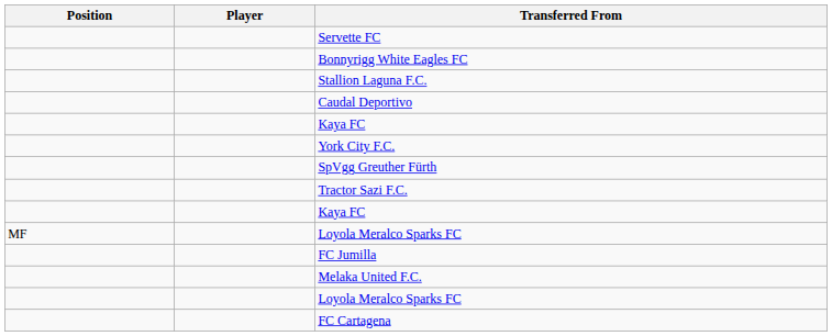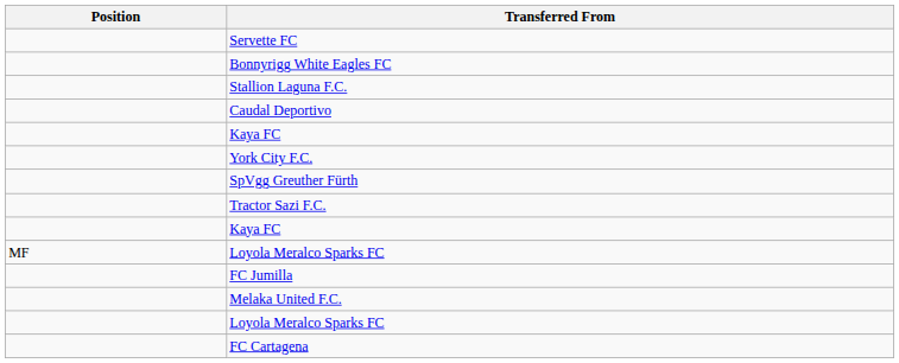 <table class="wikitable sortable" style="width:75%; text-align:center; font-size:95%; text-align:left;">
 <tr>
 <th><strong>Position</strong></th>
-<th><strong>Player</strong></th>
 <th><strong>Transferred From</strong></th>
 </tr>
 <tr>
-<td></td>
 <td></td>
 <td> <a href='#'>Servette FC</a></td>
 </tr>
 <tr>
 <td></td>
-<td></td>
 <td> <a href='#'>Bonnyrigg White Eagles FC</a></td>
 </tr>
 <tr>
-<td></td>
 <td></td>
 <td> <a href='#'>Stallion Laguna F.C.</a></td>
 </tr>
 <tr>
 <td></td>
-<td></td>
 <td> <a href='#'>Caudal Deportivo</a></td>
 </tr>
 <tr>
-<td></td>
 <td></td>
 <td> <a href='#'>Kaya FC</a></td>
 </tr>
 <tr>
 <td></td>
-<td></td>
 <td> <a href='#'>York City F.C.</a></td>
 </tr>
 <tr>
-<td></td>
 <td></td>
 <td> <a href='#'>SpVgg Greuther Fürth</a></td>
 </tr>
 <tr>
 <td></td>
-<td></td>
 <td> <a href='#'>Tractor Sazi F.C.</a></td>
 </tr>
 <tr>
-<td></td>
 <td></td>
 <td> <a href='#'>Kaya FC</a></td>
 </tr>
 <tr>
 <td>MF</td>
+<td> <a href='#'>Loyola Meralco Sparks FC</a></td>
+</tr>
+<tr>
+<td></td>
+<td> <a href='#'>FC Jumilla</a></td>
+</tr>
+<tr>
+<td></td>
+<td> <a href='#'>Melaka United F.C.</a></td>
+</tr>
+<tr>
 <td></td>
 <td> <a href='#'>Loyola Meralco Sparks FC</a></td>
 </tr>
 <tr>
 <td></td>
-<td></td>
-<td> <a href='#'>FC Jumilla</a></td>
-</tr>
-<tr>
-<td></td>
-<td></td>
-<td> <a href='#'>Melaka United F.C.</a></td>
-</tr>
-<tr>
-<td></td>
-<td></td>
-<td> <a href='#'>Loyola Meralco Sparks FC</a></td>
-</tr>
-<tr>
-<td></td>
-<td></td>
 <td> <a href='#'>FC Cartagena</a></td>
 </tr>
 </table>
